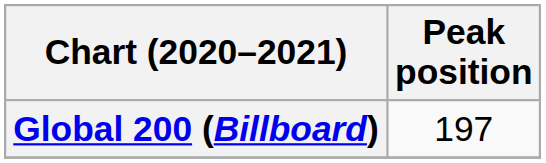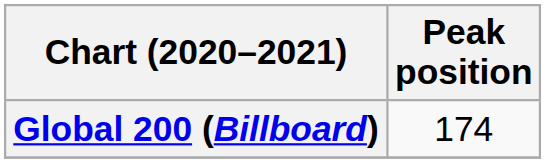 <table class="wikitable sortable plainrowheaders" style="text-align:center">
 <tr>
 <th scope="col">Chart (2020–2021)</th>
 <th scope="col">Peak<br>position</th>
 </tr>
 <tr>
 <th scope="row"><a href='#'>Global 200</a> (<em><a href='#'>Billboard</a></em>)</th>
-<td>197</td>
+<td>174</td>
 </tr>
 <tr>
 </tr>
 </table>
